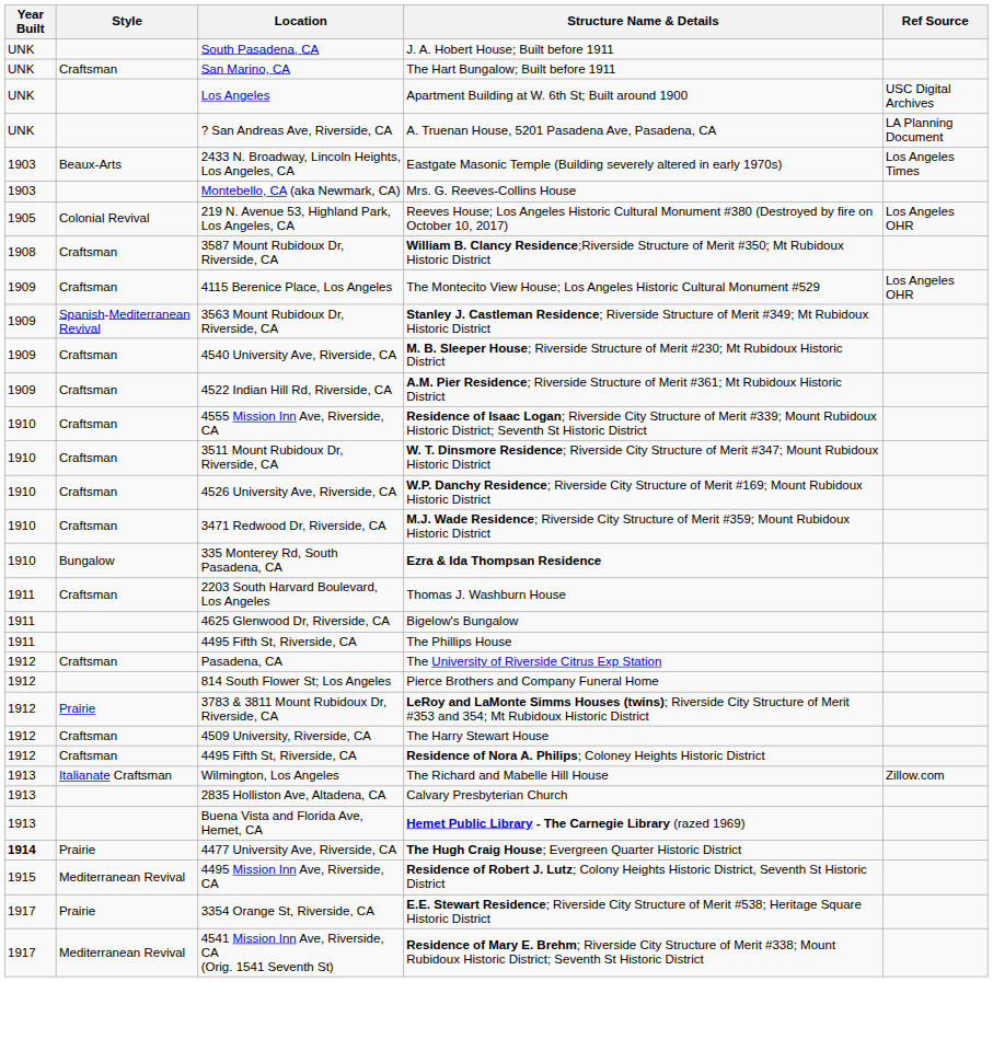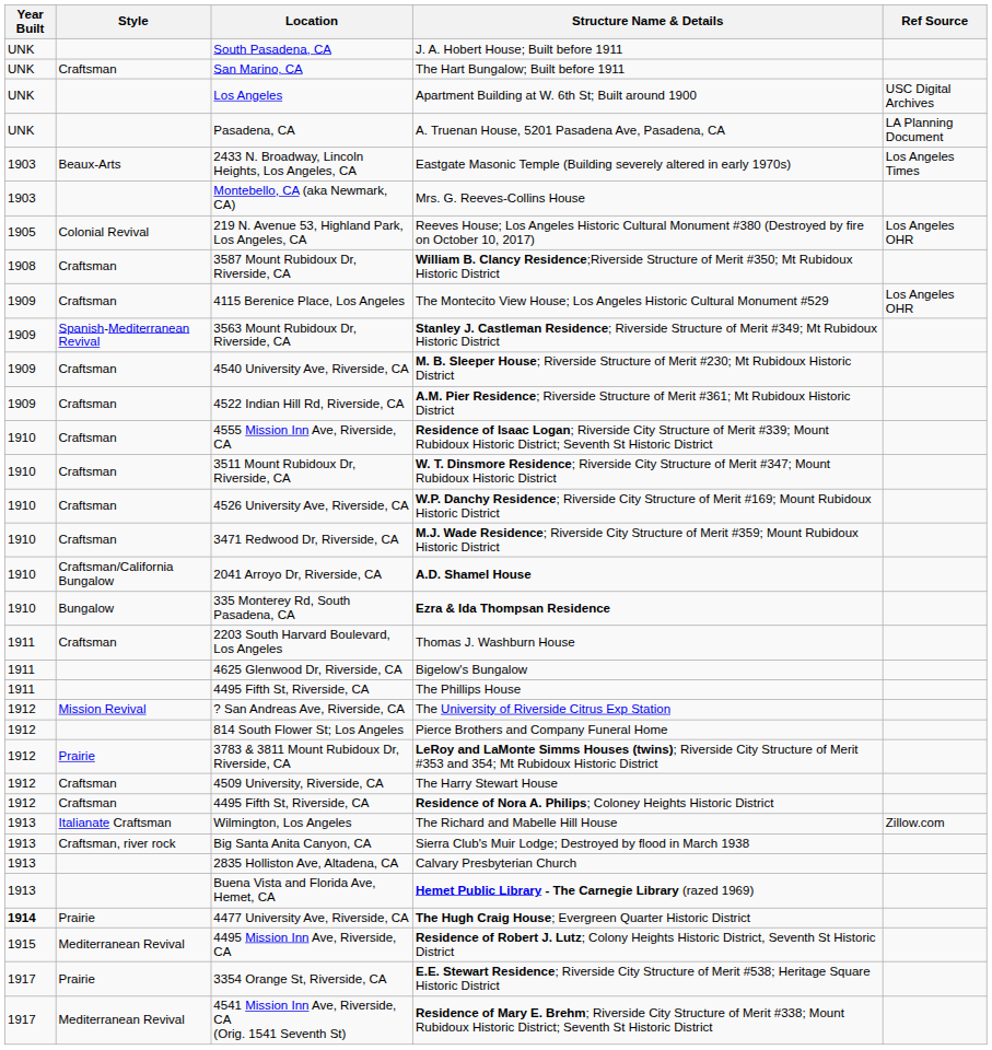 <table class="wikitable">
 <tr>
 <th>Year Built</th>
 <th>Style</th>
 <th>Location</th>
 <th>Structure Name & Details</th>
 <th>Ref Source</th>
 </tr>
 <tr>
 <td>UNK</td>
 <td></td>
 <td><a href='#'>South Pasadena, CA</a></td>
 <td>J. A. Hobert House; Built before 1911</td>
 <td></td>
 </tr>
 <tr>
 <td>UNK</td>
 <td>Craftsman</td>
 <td><a href='#'>San Marino, CA</a></td>
 <td>The Hart Bungalow; Built before 1911</td>
 <td></td>
 </tr>
 <tr>
 <td>UNK</td>
 <td></td>
 <td><a href='#'>Los Angeles</a></td>
 <td>Apartment Building at W. 6th St; Built around 1900</td>
 <td>USC Digital Archives</td>
 </tr>
 <tr>
 <td>UNK</td>
 <td></td>
-<td>? San Andreas Ave, Riverside, CA</td>
+<td>Pasadena, CA</td>
 <td>A. Truenan House, 5201 Pasadena Ave, Pasadena, CA</td>
 <td>LA Planning Document</td>
 </tr>
 <tr>
 <td>1903</td>
 <td>Beaux-Arts</td>
 <td>2433 N. Broadway, Lincoln Heights, Los Angeles, CA</td>
 <td>Eastgate Masonic Temple (Building severely altered in early 1970s)</td>
 <td>Los Angeles Times</td>
 </tr>
 <tr>
 <td>1903</td>
 <td></td>
 <td><a href='#'>Montebello, CA</a> (aka Newmark, CA)</td>
 <td>Mrs. G. Reeves-Collins House</td>
 <td></td>
 </tr>
 <tr>
 <td>1905</td>
 <td>Colonial Revival</td>
 <td>219 N. Avenue 53, Highland Park, Los Angeles, CA</td>
 <td>Reeves House; Los Angeles Historic Cultural Monument #380 (Destroyed by fire on October 10, 2017)</td>
 <td>Los Angeles OHR</td>
 </tr>
 <tr>
 <td>1908</td>
 <td>Craftsman</td>
 <td>3587 Mount Rubidoux Dr, Riverside, CA</td>
 <td><strong>William B. Clancy Residence</strong>;Riverside Structure of Merit #350; Mt Rubidoux Historic District</td>
 <td></td>
 </tr>
 <tr>
 <td>1909</td>
 <td>Craftsman</td>
 <td>4115 Berenice Place, Los Angeles</td>
 <td>The Montecito View House; Los Angeles Historic Cultural Monument #529</td>
 <td>Los Angeles OHR</td>
 </tr>
 <tr>
 <td>1909</td>
 <td><a href='#'>Spanish</a>-<a href='#'>Mediterranean Revival</a></td>
 <td>3563 Mount Rubidoux Dr, Riverside, CA</td>
 <td><strong>Stanley J. Castleman Residence</strong>; Riverside Structure of Merit #349; Mt Rubidoux Historic District</td>
 <td></td>
 </tr>
 <tr>
 <td>1909</td>
 <td>Craftsman</td>
 <td>4540 University Ave, Riverside, CA</td>
 <td><strong>M. B. Sleeper House</strong>;  Riverside Structure of Merit #230; Mt Rubidoux Historic District</td>
 <td></td>
 </tr>
 <tr>
 <td>1909</td>
 <td>Craftsman</td>
 <td>4522 Indian Hill Rd, Riverside, CA</td>
 <td><strong>A.M. Pier Residence</strong>;  Riverside Structure of Merit #361; Mt Rubidoux Historic District</td>
 <td></td>
 </tr>
 <tr>
 <td>1910</td>
 <td>Craftsman</td>
 <td>4555 <a href='#'>Mission Inn</a> Ave, Riverside, CA</td>
 <td><strong>Residence of Isaac Logan</strong>; Riverside City Structure of Merit #339;  Mount Rubidoux Historic District; Seventh St Historic District</td>
 <td></td>
 </tr>
 <tr>
 <td>1910</td>
 <td>Craftsman</td>
 <td>3511 Mount Rubidoux Dr, Riverside, CA</td>
 <td><strong>W. T. Dinsmore Residence</strong>; Riverside City Structure of Merit #347;  Mount Rubidoux Historic District</td>
 <td></td>
 </tr>
 <tr>
 <td>1910</td>
 <td>Craftsman</td>
 <td>4526 University Ave, Riverside, CA</td>
 <td><strong>W.P. Danchy Residence</strong>; Riverside City Structure of Merit #169;  Mount Rubidoux Historic District</td>
 <td></td>
 </tr>
 <tr>
 <td>1910</td>
 <td>Craftsman</td>
 <td>3471 Redwood Dr, Riverside, CA</td>
 <td><strong>M.J. Wade Residence</strong>; Riverside City Structure of Merit #359;  Mount Rubidoux Historic District</td>
 <td></td>
 </tr>
 <tr>
 <td>1910</td>
+<td>Craftsman/California Bungalow</td>
+<td>2041 Arroyo Dr, Riverside, CA</td>
+<td><strong>A.D. Shamel House</strong></td>
+<td></td>
+</tr>
+<tr>
+<td>1910</td>
 <td>Bungalow</td>
 <td>335 Monterey Rd, South Pasadena, CA</td>
 <td><strong>Ezra & Ida Thompsan Residence</strong></td>
 <td></td>
 </tr>
 <tr>
 <td>1911</td>
 <td>Craftsman</td>
 <td>2203 South Harvard Boulevard, Los Angeles</td>
 <td>Thomas J. Washburn House</td>
 <td></td>
 </tr>
 <tr>
 <td>1911</td>
 <td></td>
 <td>4625 Glenwood Dr, Riverside, CA</td>
 <td>Bigelow's Bungalow</td>
 <td></td>
 </tr>
 <tr>
 <td>1911</td>
 <td></td>
 <td>4495 Fifth St, Riverside, CA</td>
 <td>The Phillips House</td>
 <td></td>
 </tr>
 <tr>
 <td>1912</td>
-<td>Craftsman</td>
-<td>Pasadena, CA</td>
+<td><a href='#'>Mission Revival</a></td>
+<td>? San Andreas Ave, Riverside, CA</td>
 <td>The <a href='#'>University of Riverside Citrus Exp Station</a></td>
 <td></td>
 </tr>
 <tr>
 <td>1912</td>
 <td></td>
 <td>814 South Flower St; Los Angeles</td>
 <td>Pierce Brothers and Company Funeral Home</td>
 <td></td>
 </tr>
 <tr>
 <td>1912</td>
 <td><a href='#'>Prairie</a></td>
 <td>3783 & 3811 Mount Rubidoux Dr, Riverside, CA</td>
 <td><strong>LeRoy and LaMonte Simms Houses (twins)</strong>; Riverside City Structure of Merit #353 and 354;  Mt Rubidoux Historic District</td>
 <td></td>
 </tr>
 <tr>
 <td>1912</td>
 <td>Craftsman</td>
 <td>4509 University, Riverside, CA</td>
 <td>The Harry Stewart House</td>
 <td></td>
 </tr>
 <tr>
 <td>1912</td>
 <td>Craftsman</td>
 <td>4495 Fifth St, Riverside, CA</td>
 <td><strong>Residence of Nora A. Philips</strong>; Coloney Heights Historic District</td>
 <td></td>
 </tr>
 <tr>
 <td>1913</td>
 <td><a href='#'>Italianate</a> Craftsman</td>
 <td>Wilmington, Los Angeles</td>
 <td>The Richard and Mabelle Hill House</td>
 <td>Zillow.com</td>
+</tr>
+<tr>
+<td>1913</td>
+<td>Craftsman, river rock</td>
+<td>Big Santa Anita Canyon, CA</td>
+<td>Sierra Club's Muir Lodge; Destroyed by flood in March 1938</td>
+<td></td>
 </tr>
 <tr>
 <td>1913</td>
 <td></td>
 <td>2835 Holliston Ave, Altadena, CA</td>
 <td>Calvary Presbyterian Church</td>
 <td></td>
 </tr>
 <tr>
 <td>1913</td>
 <td></td>
 <td>Buena Vista and Florida Ave, Hemet, CA</td>
 <td><strong><a href='#'>Hemet Public Library</a> - The Carnegie Library</strong> (razed 1969)</td>
 <td></td>
 </tr>
 <tr>
 <td><strong>1914</strong></td>
 <td>Prairie</td>
 <td>4477 University Ave, Riverside, CA</td>
 <td><strong>The Hugh Craig House</strong>;  Evergreen Quarter Historic District</td>
 <td></td>
 </tr>
 <tr>
 <td>1915</td>
 <td>Mediterranean Revival</td>
 <td>4495 <a href='#'>Mission Inn</a> Ave, Riverside, CA</td>
 <td><strong>Residence of Robert J. Lutz</strong>;  Colony Heights Historic District, Seventh St Historic District</td>
 <td></td>
 </tr>
 <tr>
 <td>1917</td>
 <td>Prairie</td>
 <td>3354 Orange St, Riverside, CA</td>
 <td><strong>E.E. Stewart Residence</strong>; Riverside City Structure of Merit #538;  Heritage Square Historic District</td>
 <td></td>
 </tr>
 <tr>
 <td>1917</td>
 <td>Mediterranean Revival</td>
 <td>4541 <a href='#'>Mission Inn</a> Ave, Riverside, CA<br>(Orig. 1541 Seventh St)</td>
 <td><strong>Residence of Mary E. Brehm</strong>; Riverside City Structure of Merit #338;  Mount Rubidoux Historic District; Seventh St Historic District</td>
 <td></td>
 </tr>
 </table>
